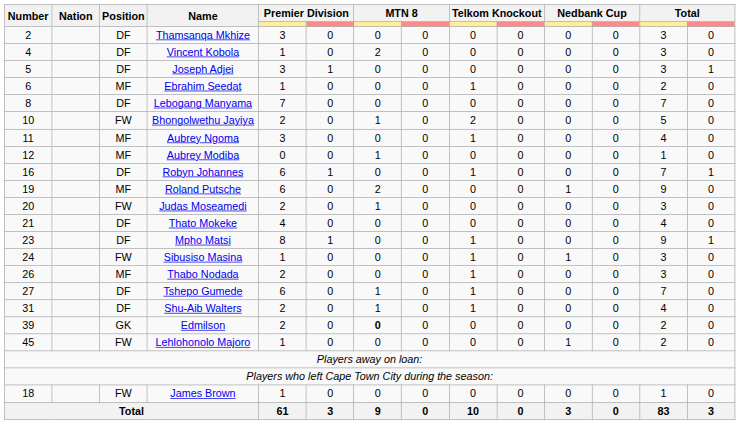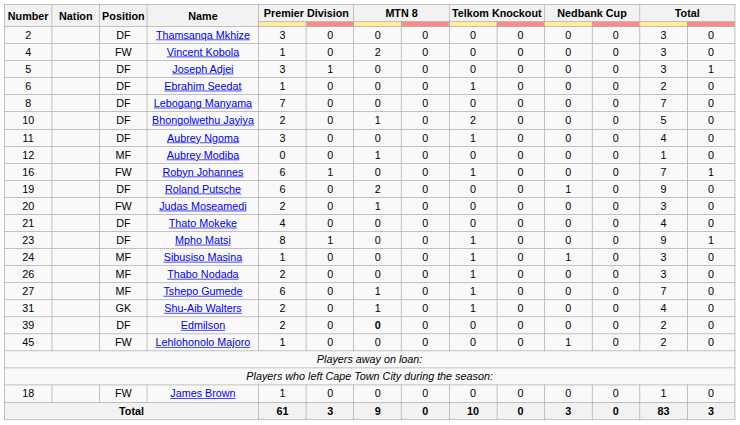 <table class="wikitable" style="font-size: 95%; text-align: center;">
 <tr>
 <th rowspan=2 width=60>Number</th>
 <th rowspan=2 width=60>Nation</th>
 <th rowspan=2 width=60>Position</th>
 <th rowspan=2 width=150>Name</th>
 <th colspan=2>Premier Division</th>
 <th colspan=2>MTN 8</th>
 <th colspan=2>Telkom Knockout</th>
 <th colspan=2>Nedbank Cup</th>
 <th colspan=2>Total</th>
 </tr>
 <tr>
 <th style="width:60px; background:#fe9;"></th>
 <th style="width:60px; background:#ff8888;"></th>
 <th style="width:60px; background:#fe9;"></th>
 <th style="width:60px; background:#ff8888;"></th>
 <th style="width:60px; background:#fe9;"></th>
 <th style="width:60px; background:#ff8888;"></th>
 <th style="width:60px; background:#fe9;"></th>
 <th style="width:60px; background:#ff8888;"></th>
 <th style="width:60px; background:#fe9;"></th>
 <th style="width:60px; background:#ff8888;"></th>
 </tr>
 <tr>
 <td>2</td>
 <td></td>
 <td>DF</td>
 <td><a href='#'>Thamsanqa Mkhize</a></td>
 <td>3</td>
 <td>0</td>
 <td>0</td>
 <td>0</td>
 <td>0</td>
 <td>0</td>
 <td>0</td>
 <td>0</td>
 <td>3</td>
 <td>0</td>
 </tr>
 <tr>
 <td>4</td>
 <td></td>
-<td>DF</td>
+<td>FW</td>
 <td><a href='#'>Vincent Kobola</a></td>
 <td>1</td>
 <td>0</td>
 <td>2</td>
 <td>0</td>
 <td>0</td>
 <td>0</td>
 <td>0</td>
 <td>0</td>
 <td>3</td>
 <td>0</td>
 </tr>
 <tr>
 <td>5</td>
 <td></td>
 <td>DF</td>
 <td><a href='#'>Joseph Adjei</a></td>
 <td>3</td>
 <td>1</td>
 <td>0</td>
 <td>0</td>
 <td>0</td>
 <td>0</td>
 <td>0</td>
 <td>0</td>
 <td>3</td>
 <td>1</td>
 </tr>
 <tr>
 <td>6</td>
 <td></td>
-<td>MF</td>
+<td>DF</td>
 <td><a href='#'>Ebrahim Seedat</a></td>
 <td>1</td>
 <td>0</td>
 <td>0</td>
 <td>0</td>
 <td>1</td>
 <td>0</td>
 <td>0</td>
 <td>0</td>
 <td>2</td>
 <td>0</td>
 </tr>
 <tr>
 <td>8</td>
 <td></td>
 <td>DF</td>
 <td><a href='#'>Lebogang Manyama</a></td>
 <td>7</td>
 <td>0</td>
 <td>0</td>
 <td>0</td>
 <td>0</td>
 <td>0</td>
 <td>0</td>
 <td>0</td>
 <td>7</td>
 <td>0</td>
 </tr>
 <tr>
 <td>10</td>
 <td></td>
-<td>FW</td>
+<td>DF</td>
 <td><a href='#'>Bhongolwethu Jayiya</a></td>
 <td>2</td>
 <td>0</td>
 <td>1</td>
 <td>0</td>
 <td>2</td>
 <td>0</td>
 <td>0</td>
 <td>0</td>
 <td>5</td>
 <td>0</td>
 </tr>
 <tr>
 <td>11</td>
 <td></td>
-<td>MF</td>
+<td>DF</td>
 <td><a href='#'>Aubrey Ngoma</a></td>
 <td>3</td>
 <td>0</td>
 <td>0</td>
 <td>0</td>
 <td>1</td>
 <td>0</td>
 <td>0</td>
 <td>0</td>
 <td>4</td>
 <td>0</td>
 </tr>
 <tr>
 <td>12</td>
 <td></td>
 <td>MF</td>
 <td><a href='#'>Aubrey Modiba</a></td>
 <td>0</td>
 <td>0</td>
 <td>1</td>
 <td>0</td>
 <td>0</td>
 <td>0</td>
 <td>0</td>
 <td>0</td>
 <td>1</td>
 <td>0</td>
 </tr>
 <tr>
 <td>16</td>
 <td></td>
-<td>DF</td>
+<td>FW</td>
 <td><a href='#'>Robyn Johannes</a></td>
 <td>6</td>
 <td>1</td>
 <td>0</td>
 <td>0</td>
 <td>1</td>
 <td>0</td>
 <td>0</td>
 <td>0</td>
 <td>7</td>
 <td>1</td>
 </tr>
 <tr>
 <td>19</td>
 <td></td>
-<td>MF</td>
+<td>DF</td>
 <td><a href='#'>Roland Putsche</a></td>
 <td>6</td>
 <td>0</td>
 <td>2</td>
 <td>0</td>
 <td>0</td>
 <td>0</td>
 <td>1</td>
 <td>0</td>
 <td>9</td>
 <td>0</td>
 </tr>
 <tr>
 <td>20</td>
 <td></td>
 <td>FW</td>
 <td><a href='#'>Judas Moseamedi</a></td>
 <td>2</td>
 <td>0</td>
 <td>1</td>
 <td>0</td>
 <td>0</td>
 <td>0</td>
 <td>0</td>
 <td>0</td>
 <td>3</td>
 <td>0</td>
 </tr>
 <tr>
 <td>21</td>
 <td></td>
 <td>DF</td>
 <td><a href='#'>Thato Mokeke</a></td>
 <td>4</td>
 <td>0</td>
 <td>0</td>
 <td>0</td>
 <td>0</td>
 <td>0</td>
 <td>0</td>
 <td>0</td>
 <td>4</td>
 <td>0</td>
 </tr>
 <tr>
 <td>23</td>
 <td></td>
 <td>DF</td>
 <td><a href='#'>Mpho Matsi</a></td>
 <td>8</td>
 <td>1</td>
 <td>0</td>
 <td>0</td>
 <td>1</td>
 <td>0</td>
 <td>0</td>
 <td>0</td>
 <td>9</td>
 <td>1</td>
 </tr>
 <tr>
 <td>24</td>
 <td></td>
-<td>FW</td>
+<td>MF</td>
 <td><a href='#'>Sibusiso Masina</a></td>
 <td>1</td>
 <td>0</td>
 <td>0</td>
 <td>0</td>
 <td>1</td>
 <td>0</td>
 <td>1</td>
 <td>0</td>
 <td>3</td>
 <td>0</td>
 </tr>
 <tr>
 <td>26</td>
 <td></td>
 <td>MF</td>
 <td><a href='#'>Thabo Nodada</a></td>
 <td>2</td>
 <td>0</td>
 <td>0</td>
 <td>0</td>
 <td>1</td>
 <td>0</td>
 <td>0</td>
 <td>0</td>
 <td>3</td>
 <td>0</td>
 </tr>
 <tr>
 <td>27</td>
 <td></td>
-<td>DF</td>
+<td>MF</td>
 <td><a href='#'>Tshepo Gumede</a></td>
 <td>6</td>
 <td>0</td>
 <td>1</td>
 <td>0</td>
 <td>1</td>
 <td>0</td>
 <td>0</td>
 <td>0</td>
 <td>7</td>
 <td>0</td>
 </tr>
 <tr>
 <td>31</td>
 <td></td>
-<td>DF</td>
+<td>GK</td>
 <td><a href='#'>Shu-Aib Walters</a></td>
 <td>2</td>
 <td>0</td>
 <td>1</td>
 <td>0</td>
 <td>1</td>
 <td>0</td>
 <td>0</td>
 <td>0</td>
 <td>4</td>
 <td>0</td>
 </tr>
 <tr>
 <td>39</td>
 <td></td>
-<td>GK</td>
+<td>DF</td>
 <td><a href='#'>Edmilson</a></td>
 <td>2</td>
 <td>0</td>
 <td><strong>0</strong></td>
 <td>0</td>
 <td>0</td>
 <td>0</td>
 <td>0</td>
 <td>0</td>
 <td>2</td>
 <td>0</td>
 </tr>
 <tr>
 <td>45</td>
 <td></td>
 <td>FW</td>
 <td><a href='#'>Lehlohonolo Majoro</a></td>
 <td>1</td>
 <td>0</td>
 <td>0</td>
 <td>0</td>
 <td>0</td>
 <td>0</td>
 <td>1</td>
 <td>0</td>
 <td>2</td>
 <td>0</td>
 </tr>
 <tr>
 <td colspan="14"><em>Players away on loan:</em></td>
 </tr>
 <tr>
 <td colspan="14"><em>Players who left Cape Town City during the season:</em></td>
 </tr>
 <tr>
 <td>18</td>
 <td></td>
 <td>FW</td>
 <td><a href='#'>James Brown</a></td>
 <td>1</td>
 <td>0</td>
 <td>0</td>
 <td>0</td>
 <td>0</td>
 <td>0</td>
 <td>0</td>
 <td>0</td>
 <td>1</td>
 <td>0</td>
 </tr>
 <tr>
 <th colspan=4>Total</th>
 <th>61</th>
 <th>3</th>
 <th>9</th>
 <th>0</th>
 <th>10</th>
 <th>0</th>
 <th>3</th>
 <th>0</th>
 <th>83</th>
 <th>3</th>
 </tr>
 </table>
